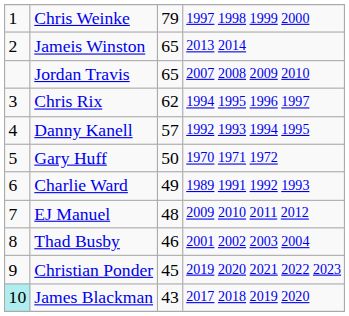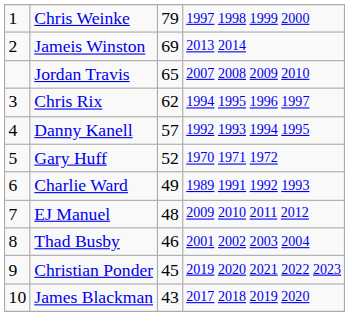 <table class="wikitable">
 <tr>
 </tr>
 <tr>
 <td>1</td>
 <td><a href='#'>Chris Weinke</a></td>
 <td>79</td>
 <td style="font-size:80%;"><a href='#'>1997</a> <a href='#'>1998</a> <a href='#'>1999</a> <a href='#'>2000</a></td>
 </tr>
 <tr>
 <td>2</td>
 <td><a href='#'>Jameis Winston</a></td>
-<td>65</td>
+<td>69</td>
 <td style="font-size:80%;"><a href='#'>2013</a> <a href='#'>2014</a></td>
 </tr>
 <tr>
 <td></td>
 <td><a href='#'>Jordan Travis</a></td>
 <td>65</td>
 <td style="font-size:80%;"><a href='#'>2007</a> <a href='#'>2008</a> <a href='#'>2009</a> <a href='#'>2010</a></td>
 </tr>
 <tr>
 <td>3</td>
 <td><a href='#'>Chris Rix</a></td>
 <td>62</td>
 <td style="font-size:80%;"><a href='#'>1994</a> <a href='#'>1995</a> <a href='#'>1996</a> <a href='#'>1997</a></td>
 </tr>
 <tr>
 <td>4</td>
 <td><a href='#'>Danny Kanell</a></td>
 <td>57</td>
 <td style="font-size:80%;"><a href='#'>1992</a> <a href='#'>1993</a> <a href='#'>1994</a> <a href='#'>1995</a></td>
 </tr>
 <tr>
 <td>5</td>
 <td><a href='#'>Gary Huff</a></td>
-<td>50</td>
+<td>52</td>
 <td style="font-size:80%;"><a href='#'>1970</a> <a href='#'>1971</a> <a href='#'>1972</a></td>
 </tr>
 <tr>
 <td>6</td>
 <td><a href='#'>Charlie Ward</a></td>
 <td>49</td>
 <td style="font-size:80%;"><a href='#'>1989</a> <a href='#'>1991</a> <a href='#'>1992</a> <a href='#'>1993</a></td>
 </tr>
 <tr>
 <td>7</td>
 <td><a href='#'>EJ Manuel</a></td>
 <td>48</td>
 <td style="font-size:80%;"><a href='#'>2009</a> <a href='#'>2010</a> <a href='#'>2011</a> <a href='#'>2012</a></td>
 </tr>
 <tr>
 <td>8</td>
 <td><a href='#'>Thad Busby</a></td>
 <td>46</td>
 <td style="font-size:80%;"><a href='#'>2001</a> <a href='#'>2002</a> <a href='#'>2003</a> <a href='#'>2004</a></td>
 </tr>
 <tr>
 <td>9</td>
 <td><a href='#'>Christian Ponder</a></td>
 <td>45</td>
 <td style="font-size:80%;"><a href='#'>2019</a> <a href='#'>2020</a> <a href='#'>2021</a> <a href='#'>2022</a> <a href='#'>2023</a></td>
 </tr>
 <tr>
-<td style="background: paleturquoise;">10</td>
+<td>10</td>
 <td><a href='#'>James Blackman</a></td>
 <td>43</td>
 <td style="font-size:80%;"><a href='#'>2017</a> <a href='#'>2018</a> <a href='#'>2019</a> <a href='#'>2020</a></td>
 </tr>
 <tr>
 </tr>
 </table>
